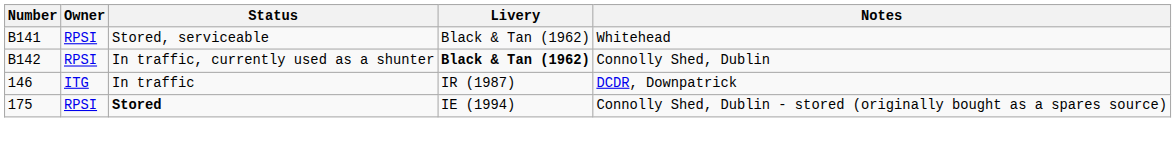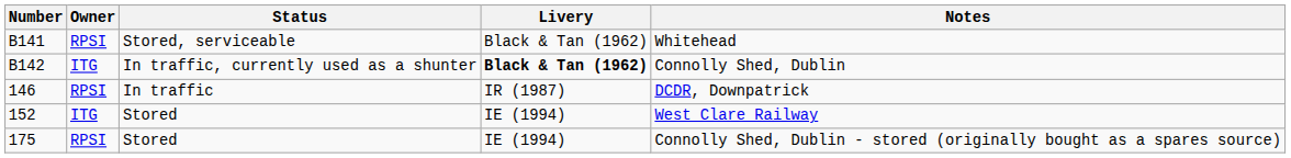 <table class="wikitable">
 <tr>
 <th>Number</th>
 <th>Owner</th>
 <th>Status</th>
 <th>Livery</th>
 <th>Notes</th>
 </tr>
 <tr>
 <td>B141</td>
 <td><a href='#'>RPSI</a></td>
 <td>Stored, serviceable</td>
 <td>Black & Tan (1962)</td>
 <td>Whitehead</td>
 </tr>
 <tr>
 <td>B142</td>
-<td><a href='#'>RPSI</a></td>
+<td><a href='#'>ITG</a></td>
 <td>In traffic, currently used as a shunter</td>
 <td><strong>Black & Tan (1962)</strong></td>
 <td>Connolly Shed, Dublin</td>
 </tr>
 <tr>
 <td>146</td>
-<td><a href='#'>ITG</a></td>
+<td><a href='#'>RPSI</a></td>
 <td>In traffic</td>
 <td>IR (1987)</td>
 <td><a href='#'>DCDR</a>, Downpatrick</td>
 </tr>
 <tr>
+<td>152</td>
+<td><a href='#'>ITG</a></td>
+<td>Stored</td>
+<td>IE (1994)</td>
+<td><a href='#'>West Clare Railway</a></td>
+</tr>
+<tr>
 <td>175</td>
 <td><a href='#'>RPSI</a></td>
-<td><strong>Stored</strong></td>
+<td>Stored</td>
 <td>IE (1994)</td>
 <td>Connolly Shed, Dublin - stored (originally bought as a spares source)</td>
 </tr>
 </table>
